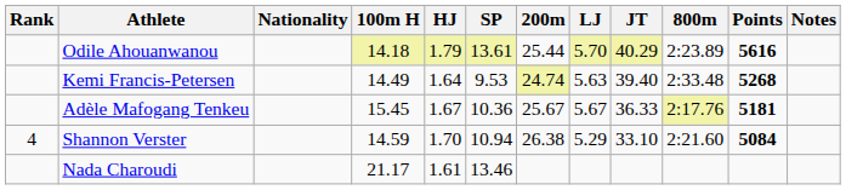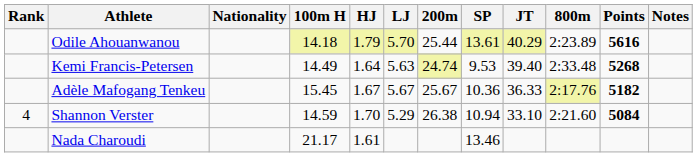 <table class="wikitable sortable" style=" text-align:center">
 <tr>
 <th>Rank</th>
 <th>Athlete</th>
 <th>Nationality</th>
 <th>100m H</th>
 <th>HJ</th>
+<th>LJ</th>
+<th>200m</th>
 <th>SP</th>
-<th>200m</th>
-<th>LJ</th>
 <th>JT</th>
 <th>800m</th>
 <th>Points</th>
 <th>Notes</th>
 </tr>
 <tr>
 <td></td>
 <td align=left><a href='#'>Odile Ahouanwanou</a></td>
 <td align=left></td>
 <td bgcolor=#F2F5A9>14.18</td>
 <td bgcolor=#F2F5A9>1.79</td>
+<td bgcolor=#F2F5A9>5.70</td>
+<td>25.44</td>
 <td bgcolor=#F2F5A9>13.61</td>
-<td>25.44</td>
-<td bgcolor=#F2F5A9>5.70</td>
 <td bgcolor=#F2F5A9>40.29</td>
 <td>2:23.89</td>
 <td><strong>5616</strong></td>
 <td></td>
 </tr>
 <tr>
 <td></td>
 <td align=left><a href='#'>Kemi Francis-Petersen</a></td>
 <td align=left></td>
 <td>14.49</td>
 <td>1.64</td>
+<td>5.63</td>
+<td bgcolor=#F2F5A9>24.74</td>
 <td>9.53</td>
-<td bgcolor=#F2F5A9>24.74</td>
-<td>5.63</td>
 <td>39.40</td>
 <td>2:33.48</td>
 <td><strong>5268</strong></td>
 <td></td>
 </tr>
 <tr>
 <td></td>
 <td align=left><a href='#'>Adèle Mafogang Tenkeu</a></td>
 <td align=left></td>
 <td>15.45</td>
 <td>1.67</td>
+<td>5.67</td>
+<td>25.67</td>
 <td>10.36</td>
-<td>25.67</td>
-<td>5.67</td>
 <td>36.33</td>
 <td bgcolor=#F2F5A9>2:17.76</td>
-<td><strong>5181</strong></td>
+<td><strong>5182</strong></td>
 <td></td>
 </tr>
 <tr>
 <td>4</td>
 <td align=left><a href='#'>Shannon Verster</a></td>
 <td align=left></td>
 <td>14.59</td>
 <td>1.70</td>
+<td>5.29</td>
+<td>26.38</td>
 <td>10.94</td>
-<td>26.38</td>
-<td>5.29</td>
 <td>33.10</td>
 <td>2:21.60</td>
 <td><strong>5084</strong></td>
 <td></td>
 </tr>
 <tr>
 <td></td>
 <td align=left><a href='#'>Nada Charoudi</a></td>
 <td align=left></td>
 <td>21.17</td>
 <td>1.61</td>
-<td>13.46</td>
 <td></td>
 <td></td>
+<td>13.46</td>
 <td></td>
 <td></td>
 <td><strong></strong></td>
 <td></td>
 </tr>
 </table>
